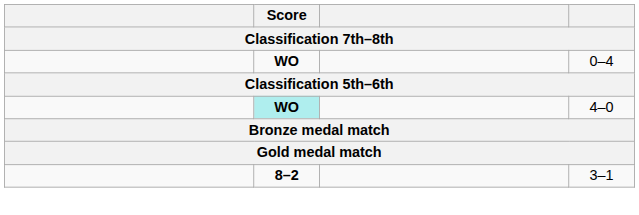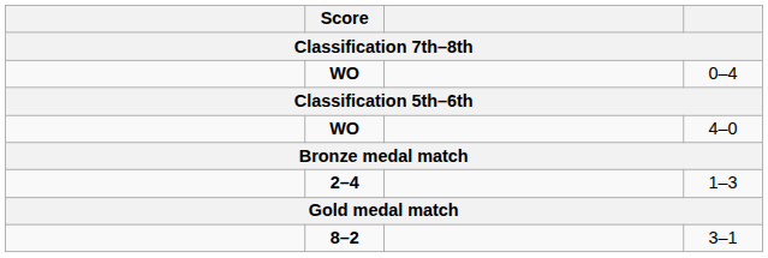 <table class="wikitable" style="text-align: left; ">
 <tr>
 <th align="right" width="270"></th>
 <th width="65">Score</th>
 <th align="left" width="270"></th>
 <th width="65"></th>
 </tr>
 <tr>
 <th colspan=4>Classification 7th–8th</th>
 </tr>
 <tr>
 <td></td>
 <td align="center"><strong>WO</strong></td>
 <td><strong></strong></td>
 <td align=center>0–4 <strong></strong></td>
 </tr>
 <tr>
 <th colspan=4>Classification 5th–6th</th>
 </tr>
 <tr>
 <td><strong></strong></td>
-<td align="center" style="background: paleturquoise;"><strong>WO</strong></td>
+<td align="center"><strong>WO</strong></td>
 <td></td>
 <td align=center>4–0 <strong></strong></td>
 </tr>
 <tr>
 <th colspan=4>Bronze medal match</th>
+</tr>
+<tr>
+<td></td>
+<td align="center"><strong>2–4</strong></td>
+<td><strong></strong></td>
+<td align=center>1–3 <strong></strong></td>
 </tr>
 <tr>
 <th colspan=4>Gold medal match</th>
 </tr>
 <tr>
 <td><strong></strong></td>
 <td align="center"><strong>8–2</strong></td>
 <td></td>
 <td align=center>3–1 <strong></strong></td>
 </tr>
 </table>
